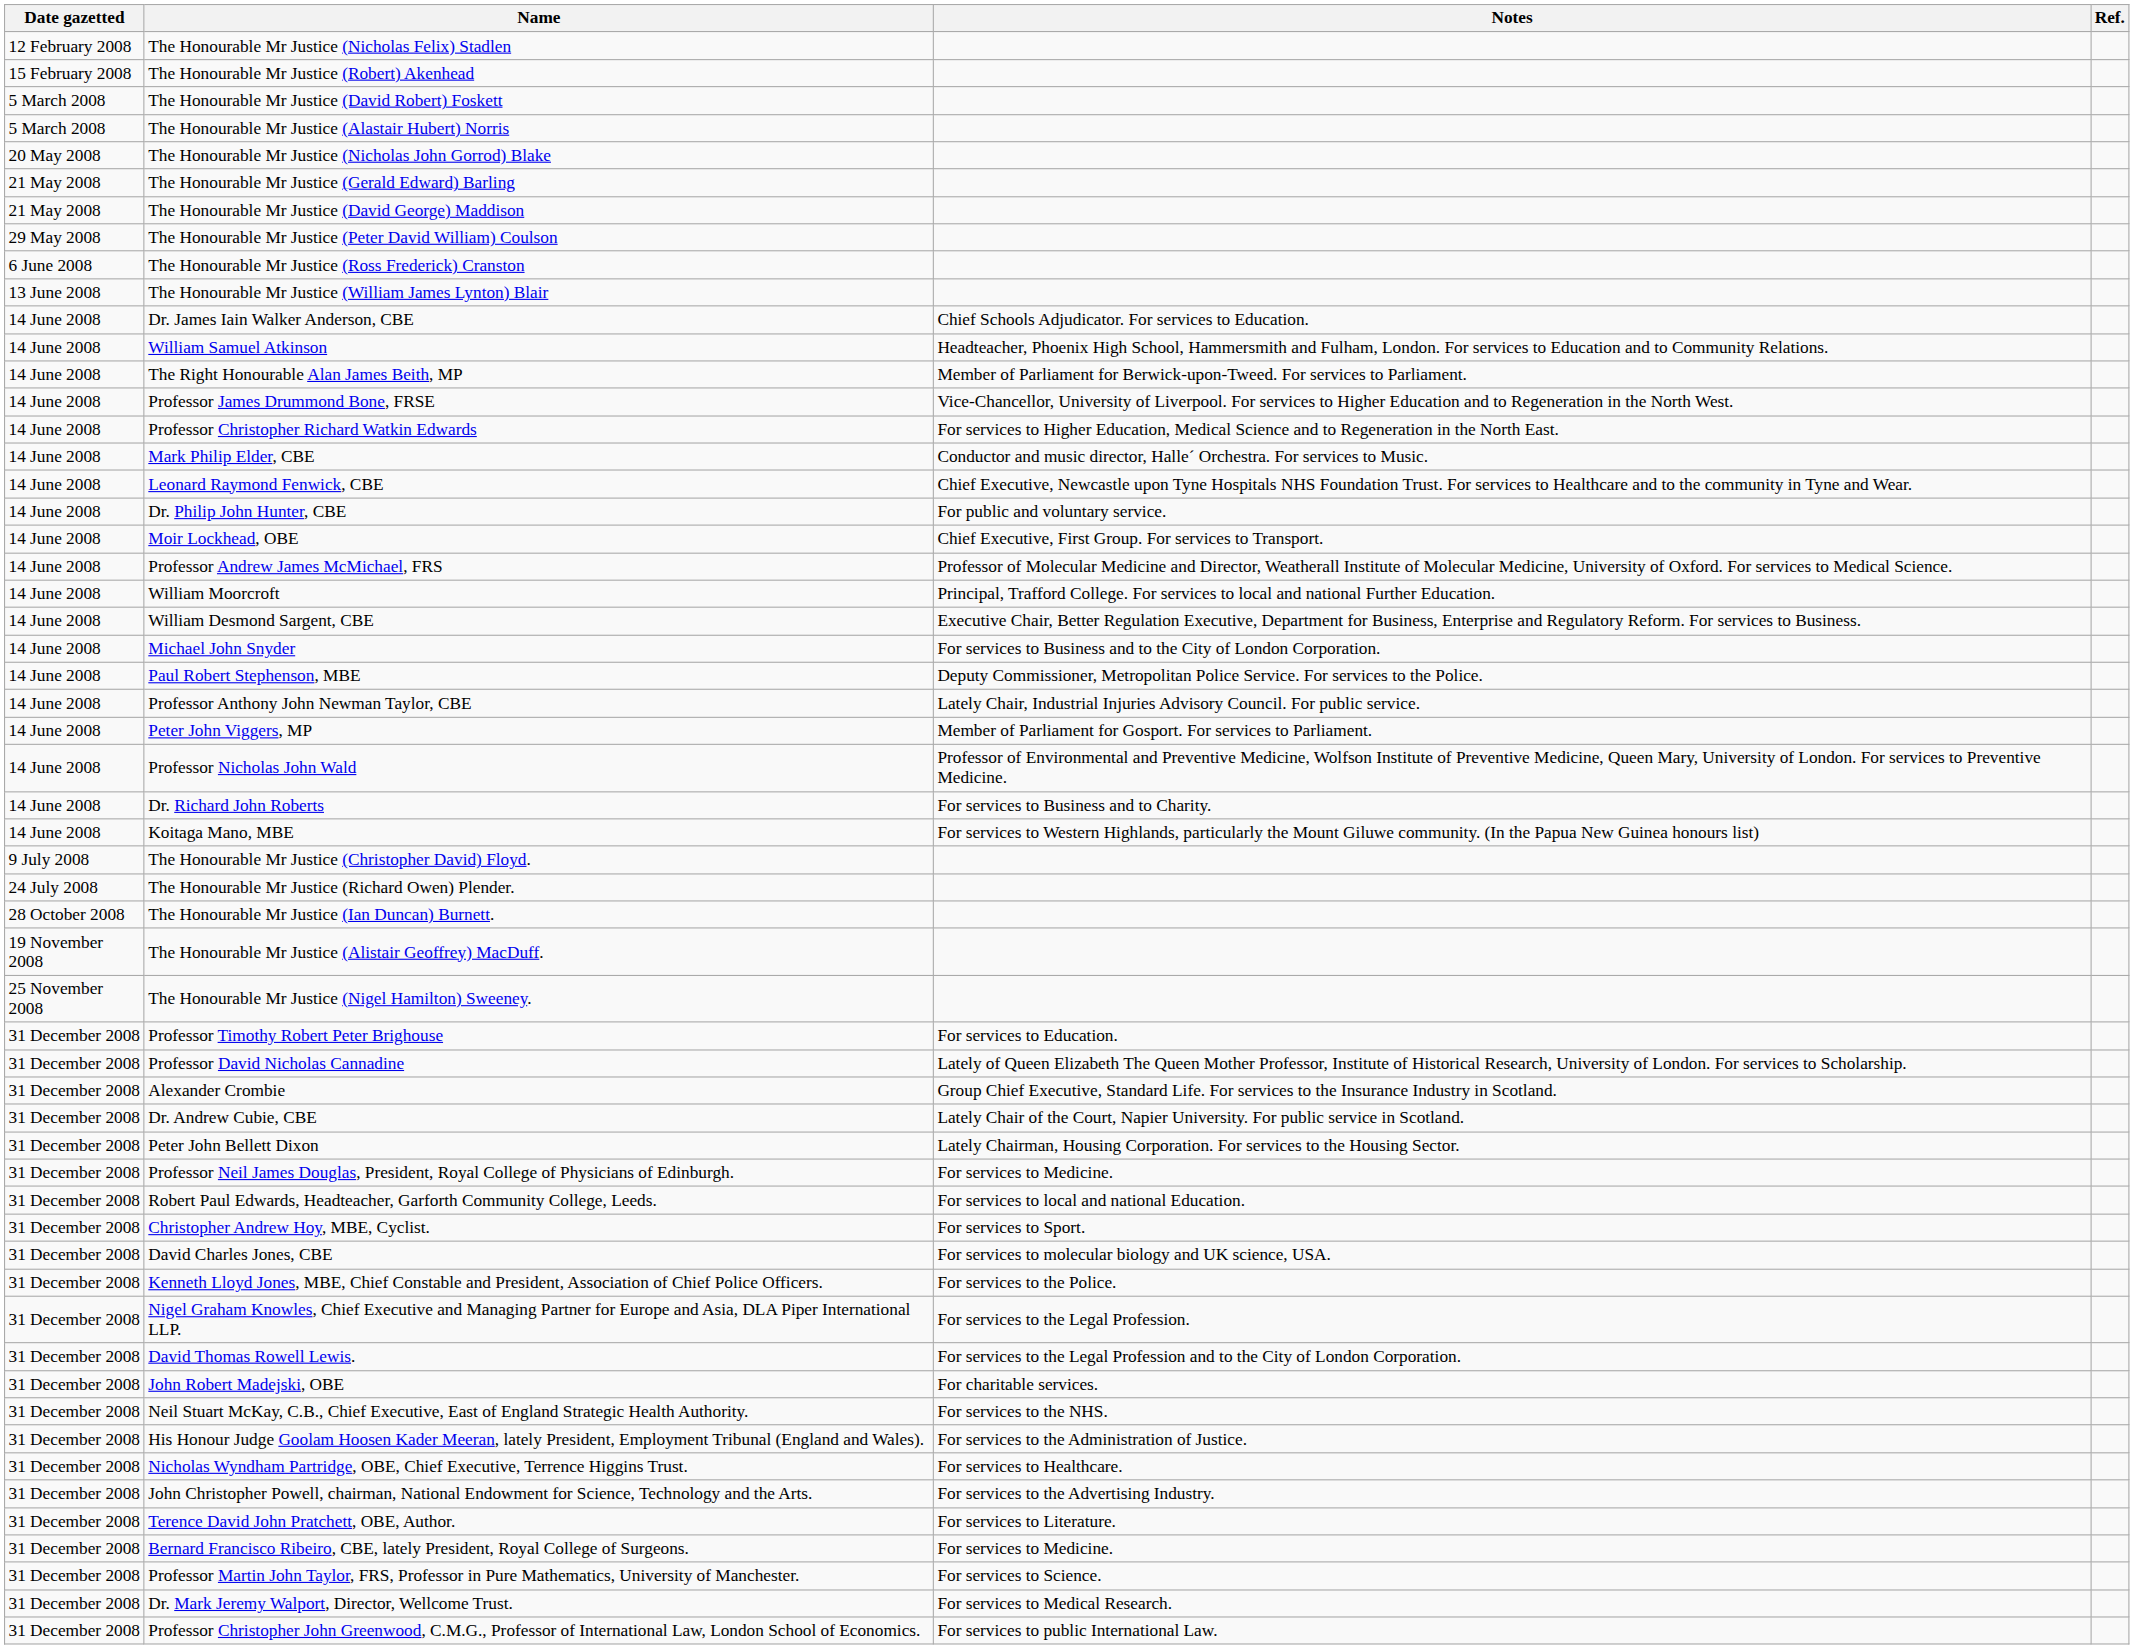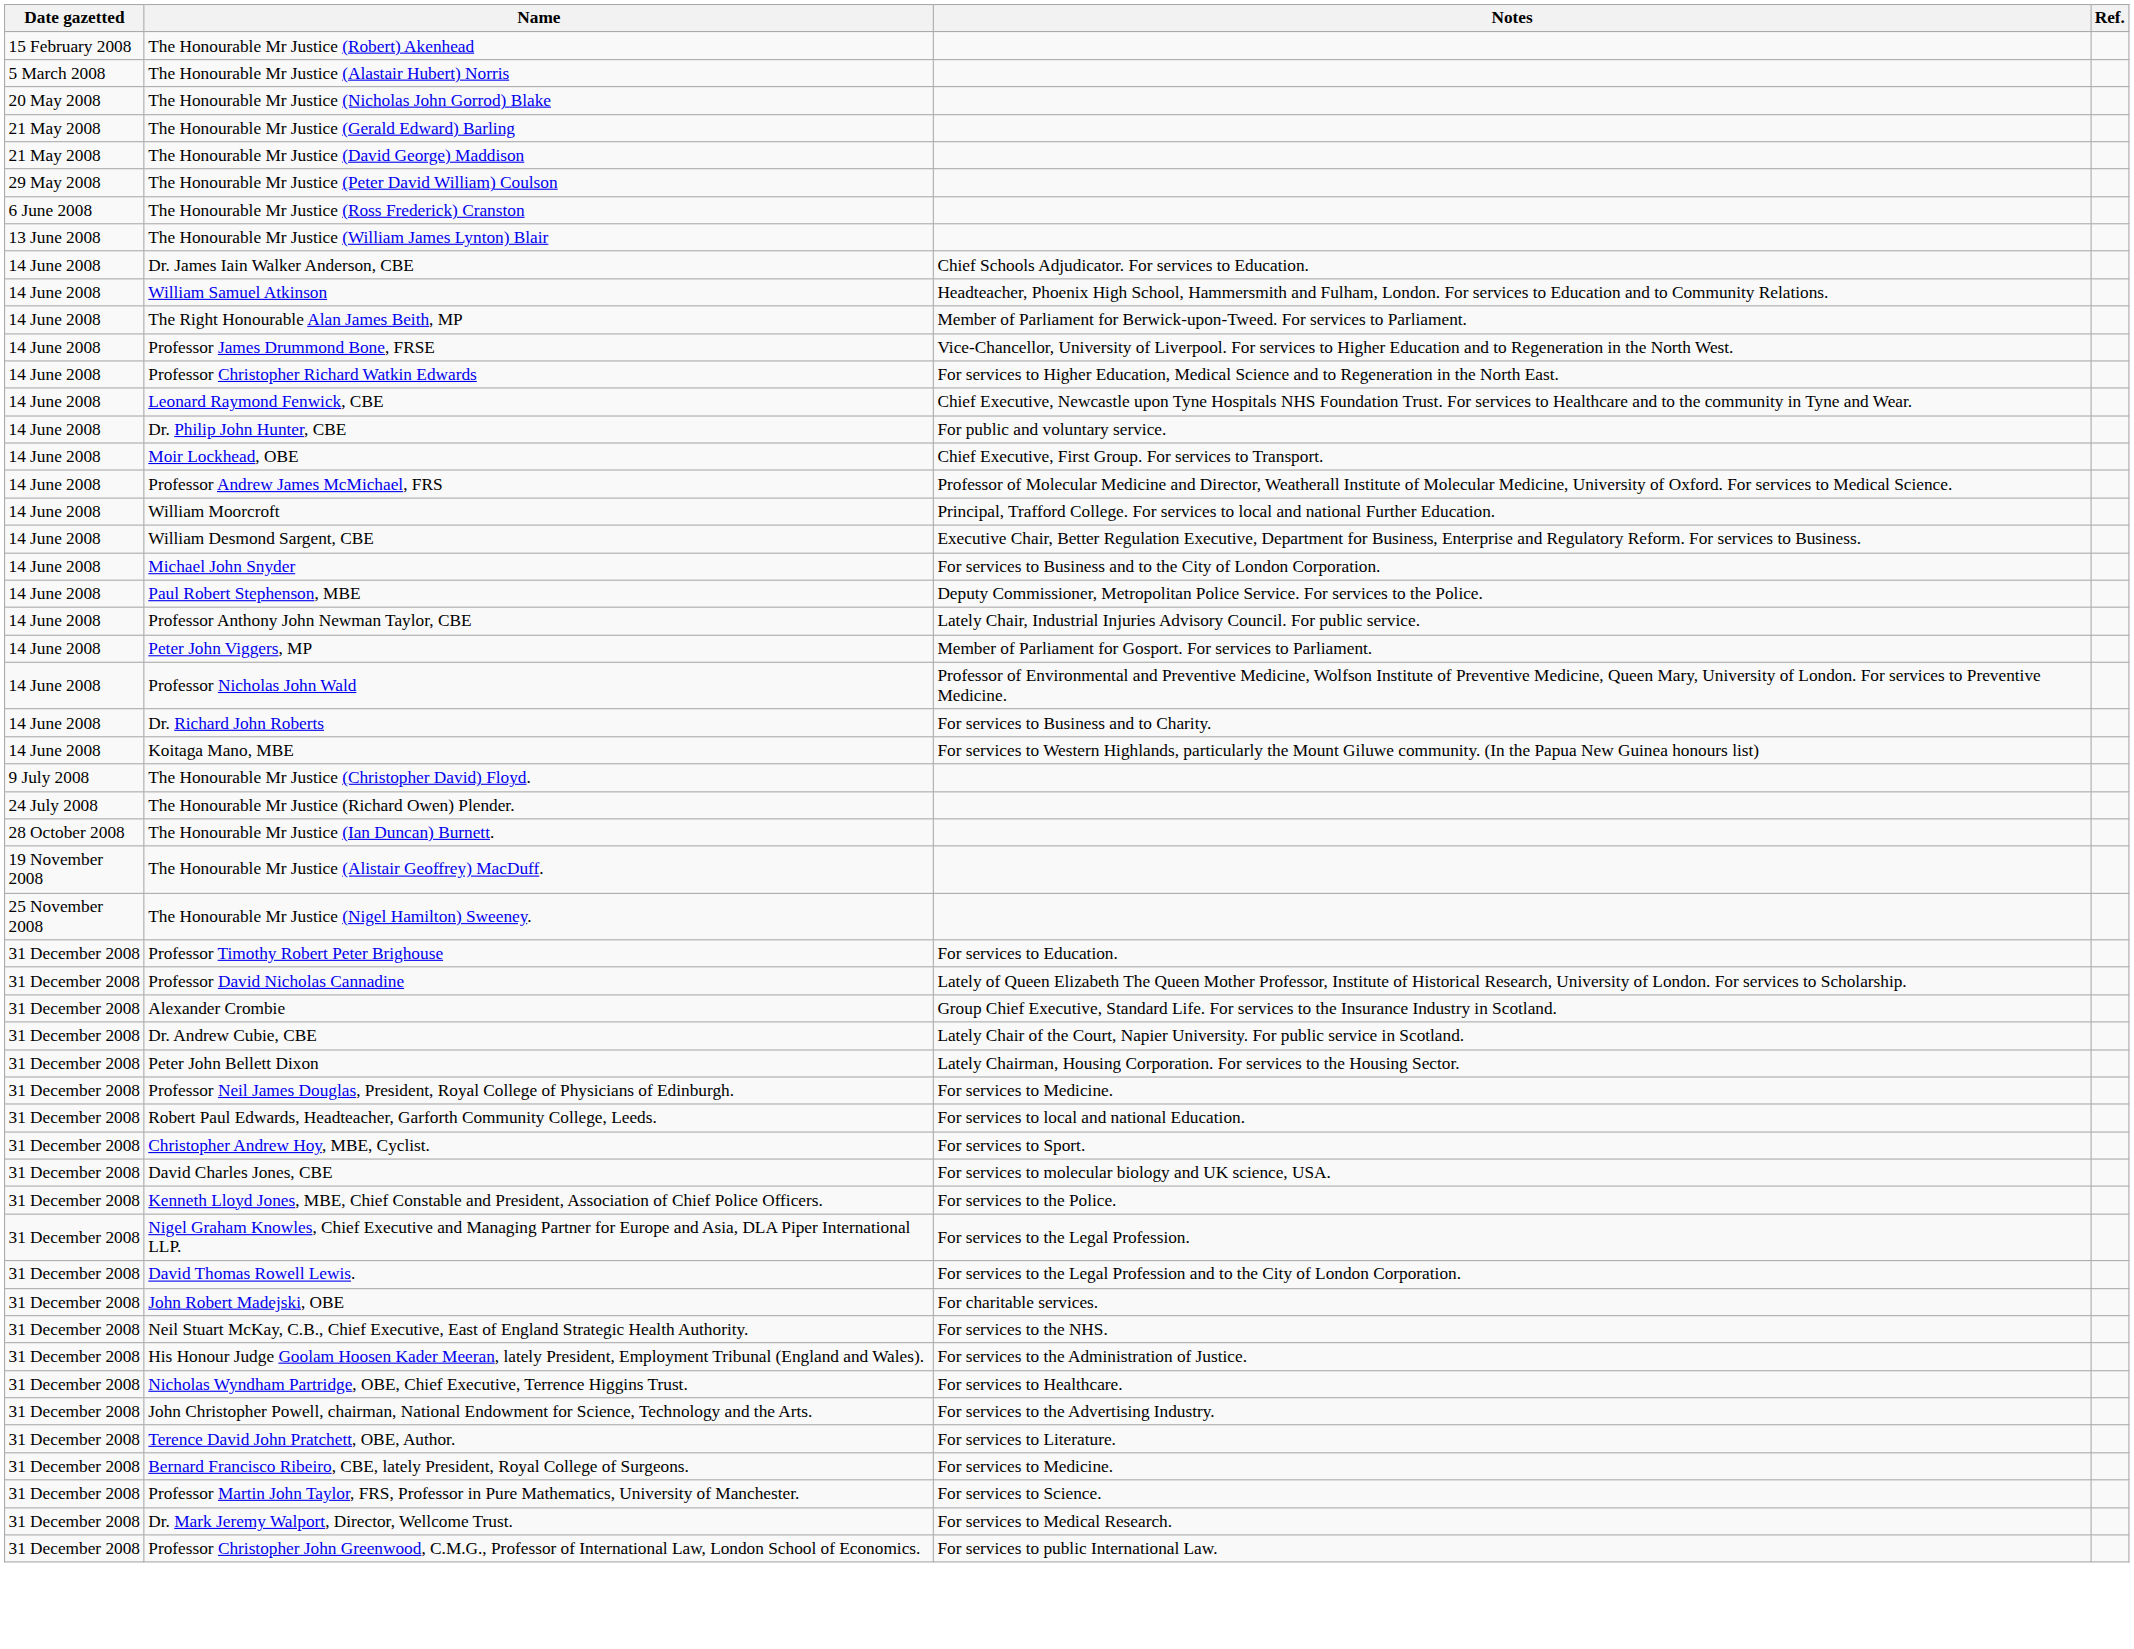 <table class="wikitable">
 <tr>
 <th>Date gazetted</th>
 <th>Name</th>
 <th>Notes</th>
 <th>Ref.</th>
 </tr>
 <tr>
-<td>12 February 2008</td>
-<td>The Honourable Mr Justice <a href='#'>(Nicholas Felix) Stadlen</a></td>
-<td></td>
-<td></td>
-</tr>
-<tr>
 <td>15 February 2008</td>
 <td>The Honourable Mr Justice <a href='#'>(Robert) Akenhead</a></td>
-<td></td>
-<td></td>
-</tr>
-<tr>
-<td>5 March 2008</td>
-<td>The Honourable Mr Justice <a href='#'>(David Robert) Foskett</a></td>
 <td></td>
 <td></td>
 </tr>
 <tr>
 <td>5 March 2008</td>
 <td>The Honourable Mr Justice <a href='#'>(Alastair Hubert) Norris</a></td>
 <td></td>
 <td></td>
 </tr>
 <tr>
 <td>20 May 2008</td>
 <td>The Honourable Mr Justice <a href='#'>(Nicholas John Gorrod) Blake</a></td>
 <td></td>
 <td></td>
 </tr>
 <tr>
 <td>21 May 2008</td>
 <td>The Honourable Mr Justice <a href='#'>(Gerald Edward) Barling</a></td>
 <td></td>
 <td></td>
 </tr>
 <tr>
 <td>21 May 2008</td>
 <td>The Honourable Mr Justice <a href='#'>(David George) Maddison</a></td>
 <td></td>
 <td></td>
 </tr>
 <tr>
 <td>29 May 2008</td>
 <td>The Honourable Mr Justice <a href='#'>(Peter David William) Coulson</a></td>
 <td></td>
 <td></td>
 </tr>
 <tr>
 <td>6 June 2008</td>
 <td>The Honourable Mr Justice <a href='#'>(Ross Frederick) Cranston</a></td>
 <td></td>
 <td></td>
 </tr>
 <tr>
 <td>13 June 2008</td>
 <td>The Honourable Mr Justice <a href='#'>(William James Lynton) Blair</a></td>
 <td></td>
 <td></td>
 </tr>
 <tr>
 <td>14 June 2008</td>
 <td>Dr. James Iain Walker Anderson, CBE</td>
 <td>Chief Schools Adjudicator. For services to Education.</td>
 <td></td>
 </tr>
 <tr>
 <td>14 June 2008</td>
 <td><a href='#'>William Samuel Atkinson</a></td>
 <td>Headteacher, Phoenix High School, Hammersmith and Fulham, London. For services to Education and to Community Relations.</td>
 <td></td>
 </tr>
 <tr>
 <td>14 June 2008</td>
 <td>The Right Honourable <a href='#'>Alan James Beith</a>, MP</td>
 <td>Member of Parliament for Berwick-upon-Tweed. For services to Parliament.</td>
 <td></td>
 </tr>
 <tr>
 <td>14 June 2008</td>
 <td>Professor <a href='#'>James Drummond Bone</a>, FRSE</td>
 <td>Vice-Chancellor, University of Liverpool. For services to Higher Education and to Regeneration in the North West.</td>
 <td></td>
 </tr>
 <tr>
 <td>14 June 2008</td>
 <td>Professor <a href='#'>Christopher Richard Watkin Edwards</a></td>
 <td>For services to Higher Education, Medical Science and to Regeneration in the North East.</td>
-<td></td>
-</tr>
-<tr>
-<td>14 June 2008</td>
-<td><a href='#'>Mark Philip Elder</a>, CBE</td>
-<td>Conductor and music director, Halle´ Orchestra. For services to Music.</td>
 <td></td>
 </tr>
 <tr>
 <td>14 June 2008</td>
 <td><a href='#'>Leonard Raymond Fenwick</a>, CBE</td>
 <td>Chief Executive, Newcastle upon Tyne Hospitals NHS Foundation Trust. For services to Healthcare and to the community in Tyne and Wear.</td>
 <td></td>
 </tr>
 <tr>
 <td>14 June 2008</td>
 <td>Dr. <a href='#'>Philip John Hunter</a>, CBE</td>
 <td>For public and voluntary service.</td>
 <td></td>
 </tr>
 <tr>
 <td>14 June 2008</td>
 <td><a href='#'>Moir Lockhead</a>, OBE</td>
 <td>Chief Executive, First Group. For services to Transport.</td>
 <td></td>
 </tr>
 <tr>
 <td>14 June 2008</td>
 <td>Professor <a href='#'>Andrew James McMichael</a>, FRS</td>
 <td>Professor of Molecular Medicine and Director, Weatherall Institute of Molecular Medicine, University of Oxford. For services to Medical Science.</td>
 <td></td>
 </tr>
 <tr>
 <td>14 June 2008</td>
 <td>William Moorcroft</td>
 <td>Principal, Trafford College. For services to local and national Further Education.</td>
 <td></td>
 </tr>
 <tr>
 <td>14 June 2008</td>
 <td>William Desmond Sargent, CBE</td>
 <td>Executive Chair, Better Regulation Executive, Department for Business, Enterprise and Regulatory Reform. For services to Business.</td>
 <td></td>
 </tr>
 <tr>
 <td>14 June 2008</td>
 <td><a href='#'>Michael John Snyder</a></td>
 <td>For services to Business and to the City of London Corporation.</td>
 <td></td>
 </tr>
 <tr>
 <td>14 June 2008</td>
 <td><a href='#'>Paul Robert Stephenson</a>, MBE</td>
 <td>Deputy Commissioner, Metropolitan Police Service. For services to the Police.</td>
 <td></td>
 </tr>
 <tr>
 <td>14 June 2008</td>
 <td>Professor Anthony John Newman Taylor, CBE</td>
 <td>Lately Chair, Industrial Injuries Advisory Council. For public service.</td>
 <td></td>
 </tr>
 <tr>
 <td>14 June 2008</td>
 <td><a href='#'>Peter John Viggers</a>, MP</td>
 <td>Member of Parliament for Gosport. For services to Parliament.</td>
 <td></td>
 </tr>
 <tr>
 <td>14 June 2008</td>
 <td>Professor <a href='#'>Nicholas John Wald</a></td>
 <td>Professor of Environmental and Preventive Medicine, Wolfson Institute of Preventive Medicine, Queen Mary, University of London. For services to Preventive Medicine.</td>
 <td></td>
 </tr>
 <tr>
 <td>14 June 2008</td>
 <td>Dr. <a href='#'>Richard John Roberts</a></td>
 <td>For services to Business and to Charity.</td>
 <td></td>
 </tr>
 <tr>
 <td>14 June 2008</td>
 <td>Koitaga Mano, MBE</td>
 <td>For services to Western Highlands, particularly the Mount Giluwe community. (In the Papua New Guinea honours list)</td>
 <td></td>
 </tr>
 <tr>
 <td>9 July 2008</td>
 <td>The Honourable Mr Justice <a href='#'>(Christopher David) Floyd</a>.</td>
 <td></td>
 <td></td>
 </tr>
 <tr>
 <td>24 July 2008</td>
 <td>The Honourable Mr Justice (Richard Owen) Plender.</td>
 <td></td>
 <td></td>
 </tr>
 <tr>
 <td>28 October 2008</td>
 <td>The Honourable Mr Justice <a href='#'>(Ian Duncan) Burnett</a>.</td>
 <td></td>
 <td></td>
 </tr>
 <tr>
 <td>19 November 2008</td>
 <td>The Honourable Mr Justice <a href='#'>(Alistair Geoffrey) MacDuff</a>.</td>
 <td></td>
 <td></td>
 </tr>
 <tr>
 <td>25 November 2008</td>
 <td>The Honourable Mr Justice <a href='#'>(Nigel Hamilton) Sweeney</a>.</td>
 <td></td>
 <td></td>
 </tr>
 <tr>
 <td>31 December 2008</td>
 <td>Professor <a href='#'>Timothy Robert Peter Brighouse</a></td>
 <td>For services to Education.</td>
 <td></td>
 </tr>
 <tr>
 <td>31 December 2008</td>
 <td>Professor <a href='#'>David Nicholas Cannadine</a></td>
 <td>Lately of Queen Elizabeth The Queen Mother Professor, Institute of Historical Research, University of London. For services to Scholarship.</td>
 <td></td>
 </tr>
 <tr>
 <td>31 December 2008</td>
 <td>Alexander Crombie</td>
 <td>Group Chief Executive, Standard Life. For services to the Insurance Industry in Scotland.</td>
 <td></td>
 </tr>
 <tr>
 <td>31 December 2008</td>
 <td>Dr. Andrew Cubie, CBE</td>
 <td>Lately Chair of the Court, Napier University. For public service in Scotland.</td>
 <td></td>
 </tr>
 <tr>
 <td>31 December 2008</td>
 <td>Peter John Bellett Dixon</td>
 <td>Lately Chairman, Housing Corporation. For services to the Housing Sector.</td>
 <td></td>
 </tr>
 <tr>
 <td>31 December 2008</td>
 <td>Professor <a href='#'>Neil James Douglas</a>, President, Royal College of Physicians of Edinburgh.</td>
 <td>For services to Medicine.</td>
 <td></td>
 </tr>
 <tr>
 <td>31 December 2008</td>
 <td>Robert Paul Edwards, Headteacher, Garforth Community College, Leeds.</td>
 <td>For services to local and national Education.</td>
 <td></td>
 </tr>
 <tr>
 <td>31 December 2008</td>
 <td><a href='#'>Christopher Andrew Hoy</a>, MBE, Cyclist.</td>
 <td>For services to Sport.</td>
 <td></td>
 </tr>
 <tr>
 <td>31 December 2008</td>
 <td>David Charles Jones, CBE</td>
 <td>For services to molecular biology and UK science, USA.</td>
 <td></td>
 </tr>
 <tr>
 <td>31 December 2008</td>
 <td><a href='#'>Kenneth Lloyd Jones</a>, MBE, Chief Constable and President, Association of Chief Police Officers.</td>
 <td>For services to the Police.</td>
 <td></td>
 </tr>
 <tr>
 <td>31 December 2008</td>
 <td><a href='#'>Nigel Graham Knowles</a>, Chief Executive and Managing Partner for Europe and Asia, DLA Piper International LLP.</td>
 <td>For services to the Legal Profession.</td>
 <td></td>
 </tr>
 <tr>
 <td>31 December 2008</td>
 <td><a href='#'>David Thomas Rowell Lewis</a>.</td>
 <td>For services to the Legal Profession and to the City of London Corporation.</td>
 <td></td>
 </tr>
 <tr>
 <td>31 December 2008</td>
 <td><a href='#'>John Robert Madejski</a>, OBE</td>
 <td>For charitable services.</td>
 <td></td>
 </tr>
 <tr>
 <td>31 December 2008</td>
 <td>Neil Stuart McKay, C.B., Chief Executive, East of England Strategic Health Authority.</td>
 <td>For services to the NHS.</td>
 <td></td>
 </tr>
 <tr>
 <td>31 December 2008</td>
 <td>His Honour Judge <a href='#'>Goolam Hoosen Kader Meeran</a>, lately President, Employment Tribunal (England and Wales).</td>
 <td>For services to the Administration of Justice.</td>
 <td></td>
 </tr>
 <tr>
 <td>31 December 2008</td>
 <td><a href='#'>Nicholas Wyndham Partridge</a>, OBE, Chief Executive, Terrence Higgins Trust.</td>
 <td>For services to Healthcare.</td>
 <td></td>
 </tr>
 <tr>
 <td>31 December 2008</td>
 <td>John Christopher Powell, chairman, National Endowment for Science, Technology and the Arts.</td>
 <td>For services to the Advertising Industry.</td>
 <td></td>
 </tr>
 <tr>
 <td>31 December 2008</td>
 <td><a href='#'>Terence David John Pratchett</a>, OBE, Author.</td>
 <td>For services to Literature.</td>
 <td></td>
 </tr>
 <tr>
 <td>31 December 2008</td>
 <td><a href='#'>Bernard Francisco Ribeiro</a>, CBE, lately President, Royal College of Surgeons.</td>
 <td>For services to Medicine.</td>
 <td></td>
 </tr>
 <tr>
 <td>31 December 2008</td>
 <td>Professor <a href='#'>Martin John Taylor</a>, FRS, Professor in Pure Mathematics, University of Manchester.</td>
 <td>For services to Science.</td>
 <td></td>
 </tr>
 <tr>
 <td>31 December 2008</td>
 <td>Dr. <a href='#'>Mark Jeremy Walport</a>, Director, Wellcome Trust.</td>
 <td>For services to Medical Research.</td>
 <td></td>
 </tr>
 <tr>
 <td>31 December 2008</td>
 <td>Professor <a href='#'>Christopher John Greenwood</a>, C.M.G., Professor of International Law, London School of Economics.</td>
 <td>For services to public International Law.</td>
 <td></td>
 </tr>
 </table>
